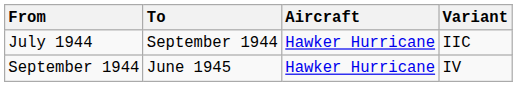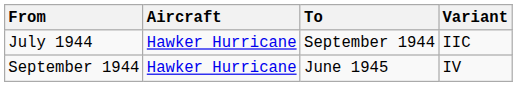 <table class="wikitable">
 <tr>
 <th style="text-align: left;">From</th>
+<th style="text-align: left;">Aircraft</th>
 <th style="text-align: left;">To</th>
-<th style="text-align: left;">Aircraft</th>
 <th style="text-align: left;">Variant</th>
 </tr>
 <tr>
 <td>July 1944</td>
+<td><a href='#'>Hawker Hurricane</a></td>
 <td>September 1944</td>
-<td><a href='#'>Hawker Hurricane</a></td>
 <td>IIC</td>
 </tr>
 <tr>
 <td>September 1944</td>
+<td><a href='#'>Hawker Hurricane</a></td>
 <td>June 1945</td>
-<td><a href='#'>Hawker Hurricane</a></td>
 <td>IV</td>
 </tr>
 </table>
